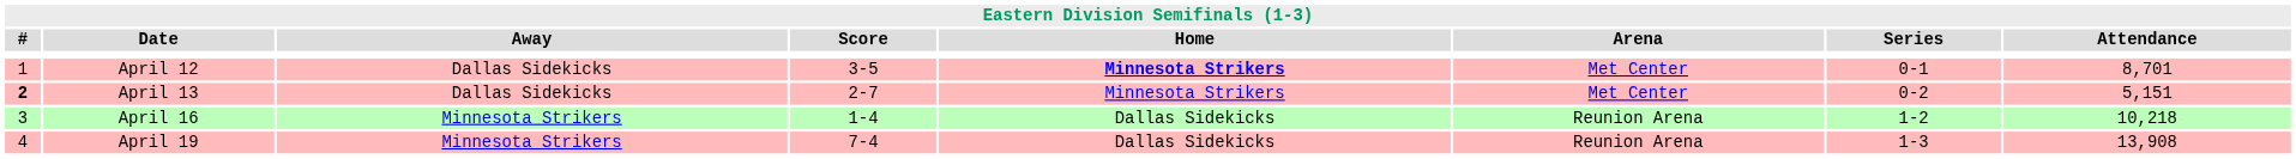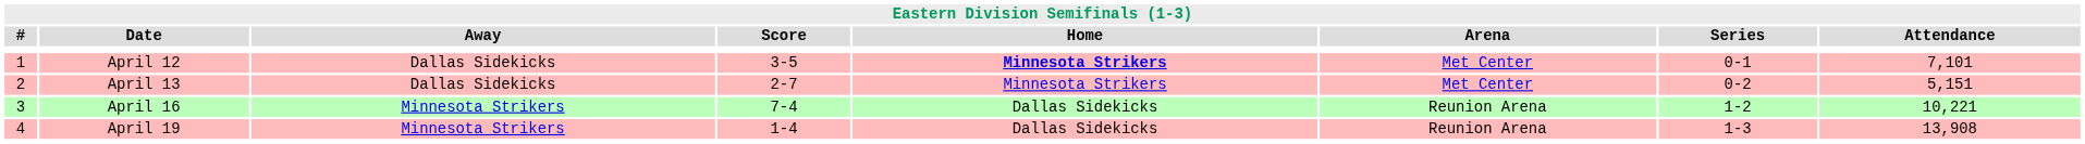 <table class="toccolours collapsible collapsed" width=90% style="clear:both; margin:1.5em auto; text-align:center;">
 <tr>
 <th colspan=11 style="background:#EBEBEB; color:#009960;">Eastern Division Semifinals (1-3)</th>
 </tr>
 <tr align="center" bgcolor="#dddddd">
 <td><strong>#</strong></td>
 <td><strong>Date</strong></td>
 <td><strong>Away</strong></td>
 <td><strong>Score</strong></td>
 <td><strong>Home</strong></td>
 <td><strong>Arena</strong></td>
 <td><strong>Series</strong></td>
 <td><strong>Attendance</strong></td>
 </tr>
 <tr align="center" bgcolor="#ccffcc">
 </tr>
 <tr>
 </tr>
 <tr align="center" bgcolor="#ffbbbb">
 <td>1</td>
 <td>April 12</td>
 <td>Dallas Sidekicks</td>
 <td>3-5</td>
 <td><strong><a href='#'>Minnesota Strikers</a></strong></td>
 <td><a href='#'>Met Center</a></td>
 <td>0-1</td>
-<td>8,701</td>
+<td>7,101</td>
 </tr>
 <tr align="center" bgcolor="#ffbbbb">
-<td><strong>2</strong></td>
+<td>2</td>
 <td>April 13</td>
 <td>Dallas Sidekicks</td>
 <td>2-7</td>
 <td><a href='#'>Minnesota Strikers</a></td>
 <td><a href='#'>Met Center</a></td>
 <td>0-2</td>
 <td>5,151</td>
 </tr>
 <tr align="center" bgcolor="#bbffbb">
 <td>3</td>
 <td>April 16</td>
 <td><a href='#'>Minnesota Strikers</a></td>
-<td>1-4</td>
+<td>7-4</td>
 <td>Dallas Sidekicks</td>
 <td>Reunion Arena</td>
 <td>1-2</td>
-<td>10,218</td>
+<td>10,221</td>
 </tr>
 <tr align="center" bgcolor="#ffbbbb">
 <td>4</td>
 <td>April 19</td>
 <td><a href='#'>Minnesota Strikers</a></td>
-<td>7-4</td>
+<td>1-4</td>
 <td>Dallas Sidekicks</td>
 <td>Reunion Arena</td>
 <td>1-3</td>
 <td>13,908</td>
 </tr>
 </table>
